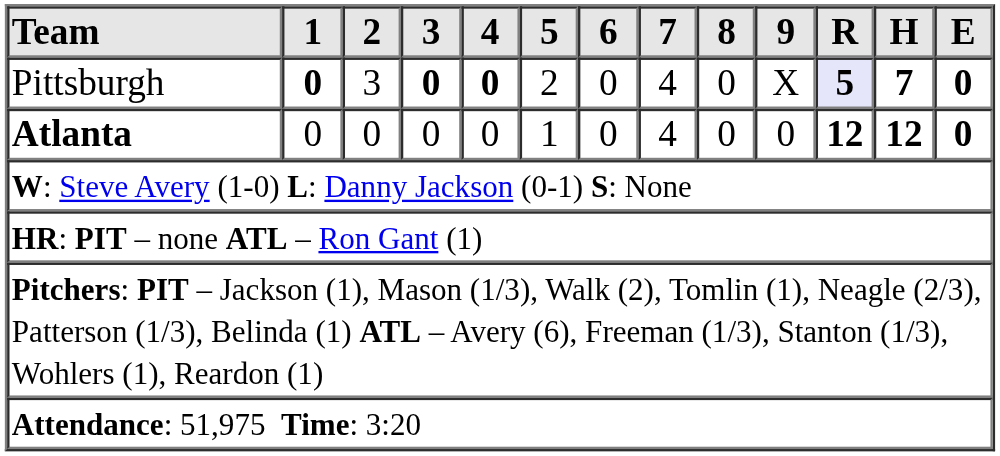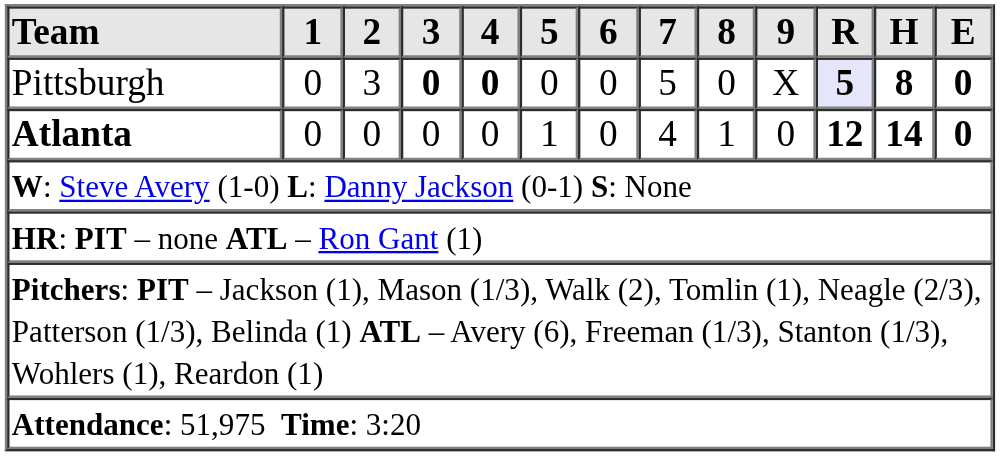 <table border=1 cellspacing=0 width=425 style="margin-left:3em;">
 <tr style="text-align:center; background-color:#e6e6e6;">
 <th align=left width=28%>Team</th>
 <th width=6%>1</th>
 <th width=6%>2</th>
 <th width=6%>3</th>
 <th width=6%>4</th>
 <th width=6%>5</th>
 <th width=6%>6</th>
 <th width=6%>7</th>
 <th width=6%>8</th>
 <th width=6%>9</th>
 <th width=6%>R</th>
 <th width=6%>H</th>
 <th width=6%>E</th>
 </tr>
 <tr style="text-align:center;">
 <td align=left>Pittsburgh</td>
-<td><strong>0</strong></td>
+<td>0</td>
 <td>3</td>
 <td><strong>0</strong></td>
 <td><strong>0</strong></td>
-<td>2</td>
 <td>0</td>
-<td>4</td>
+<td>0</td>
+<td>5</td>
 <td>0</td>
 <td>X</td>
 <td style="background: lavender;"><strong>5</strong></td>
-<td><strong>7</strong></td>
+<td><strong>8</strong></td>
 <td><strong>0</strong></td>
 </tr>
 <tr style="text-align:center;">
 <td align=left><strong>Atlanta</strong></td>
 <td>0</td>
 <td>0</td>
 <td>0</td>
 <td>0</td>
 <td>1</td>
 <td>0</td>
 <td>4</td>
-<td>0</td>
+<td>1</td>
 <td>0</td>
 <td><strong>12</strong></td>
-<td><strong>12</strong></td>
+<td><strong>14</strong></td>
 <td><strong>0</strong></td>
 </tr>
 <tr style="text-align:left;">
 <td colspan=13><small><strong>W</strong>: <a href='#'>Steve Avery</a> (1-0)   <strong>L</strong>: <a href='#'>Danny Jackson</a> (0-1)   <strong>S</strong>: None</small></td>
 </tr>
 <tr style="text-align:left;">
 <td colspan=13><small><strong>HR</strong>: <strong>PIT</strong> – none  <strong>ATL</strong> – <a href='#'>Ron Gant</a> (1)</small></td>
 </tr>
 <tr style="text-align:left;">
 <td colspan=13><small><strong>Pitchers</strong>: <strong>PIT</strong> – Jackson (1), Mason (1/3), Walk (2), Tomlin (1), Neagle (2/3), Patterson (1/3), Belinda (1)  <strong>ATL</strong> – Avery (6), Freeman (1/3), Stanton (1/3), Wohlers (1), Reardon (1)</small></td>
 </tr>
 <tr style="text-align:left;">
 <td colspan=13><small><strong>Attendance</strong>: 51,975  <strong>Time</strong>: 3:20</small></td>
 </tr>
 </table>
